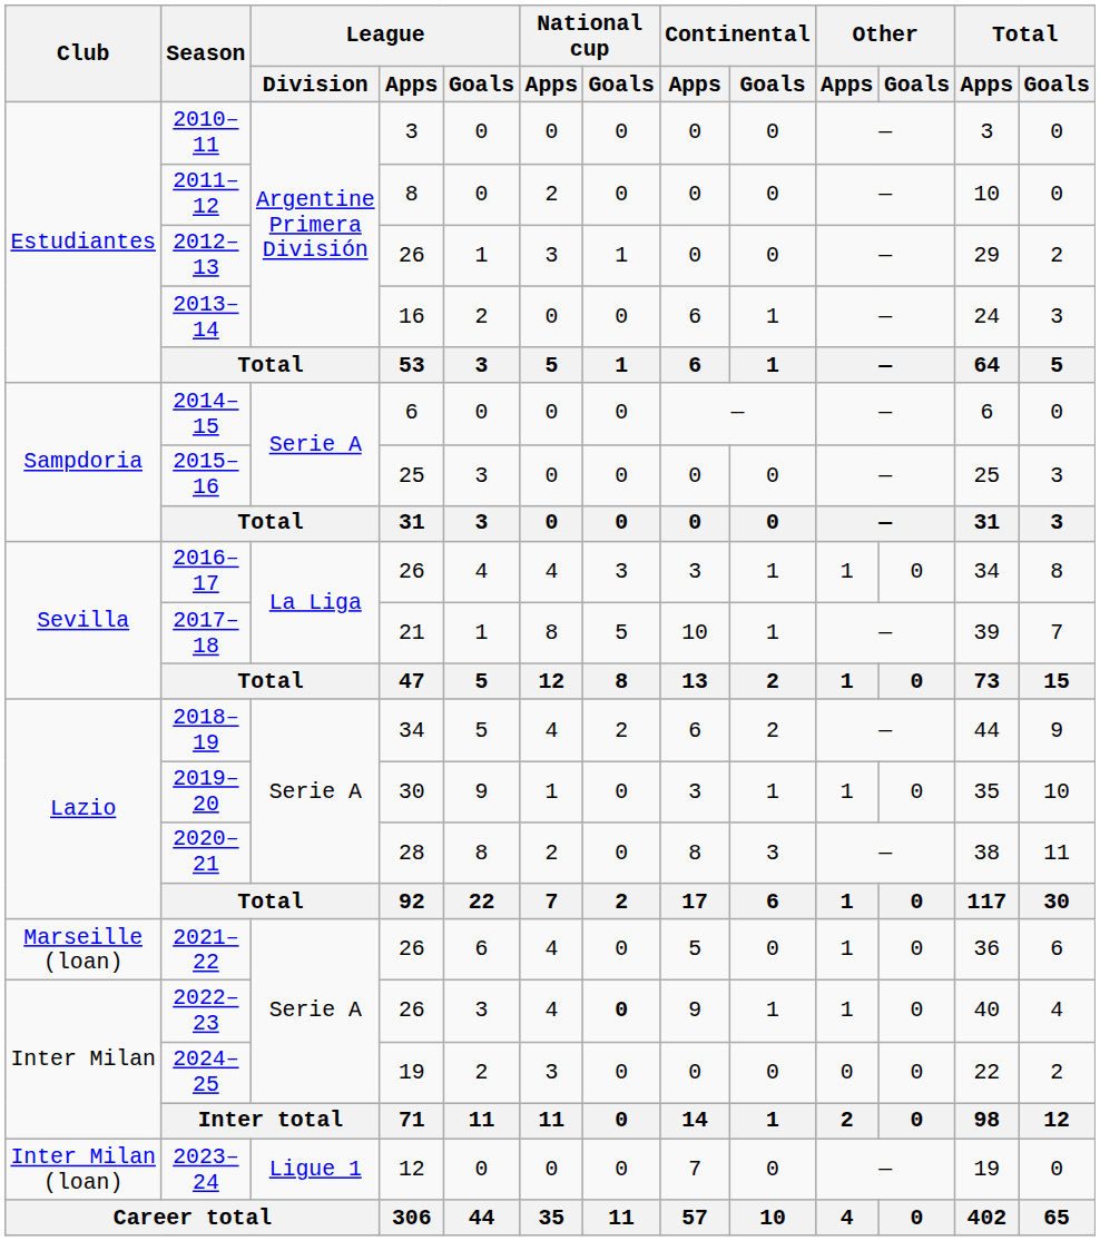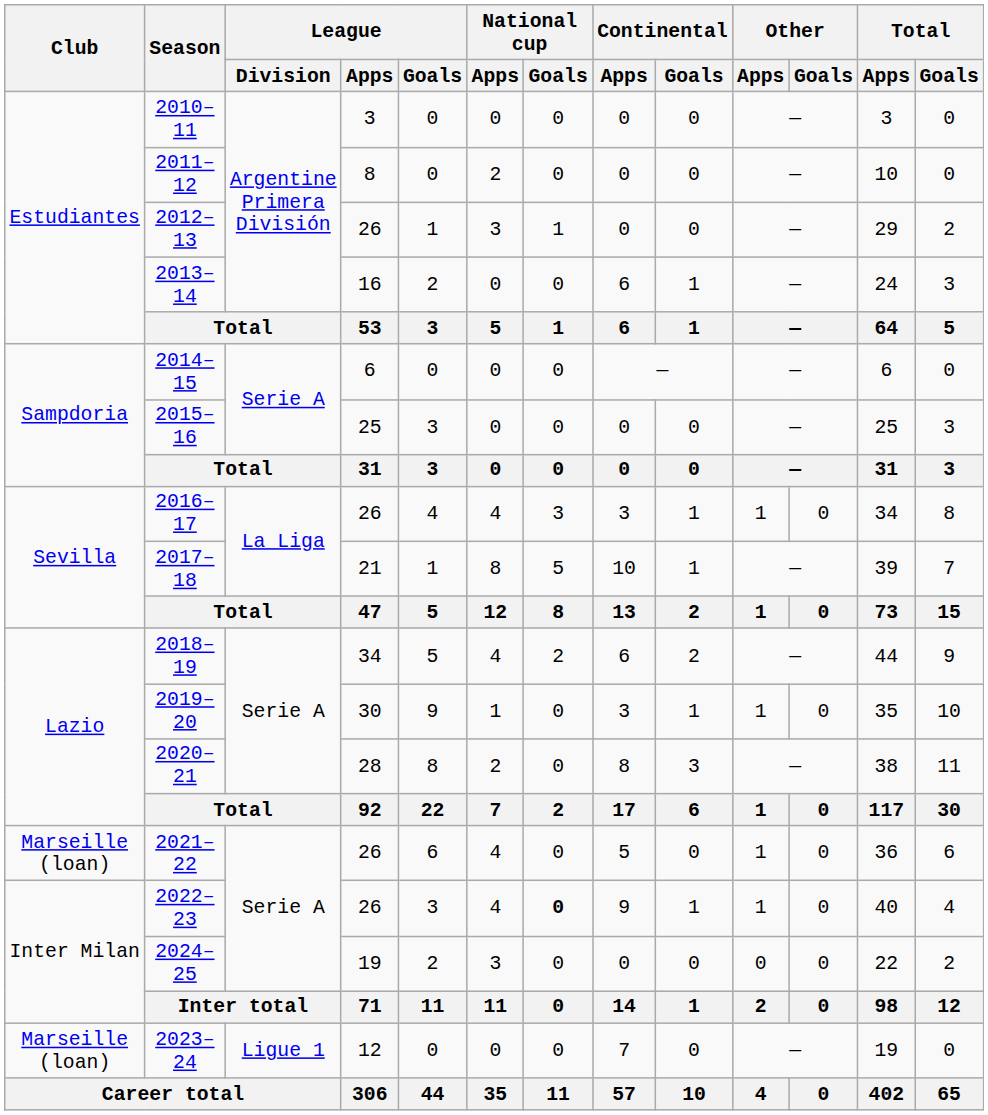 <table class="wikitable" style="text-align:center">
 <tr>
 <th rowspan="2">Club</th>
 <th rowspan="2">Season</th>
 <th colspan="3">League</th>
 <th colspan="2">National cup</th>
 <th colspan="2">Continental</th>
 <th colspan="2">Other</th>
 <th colspan="2">Total</th>
 </tr>
 <tr>
 <th>Division</th>
 <th>Apps</th>
 <th>Goals</th>
 <th>Apps</th>
 <th>Goals</th>
 <th>Apps</th>
 <th>Goals</th>
 <th>Apps</th>
 <th>Goals</th>
 <th>Apps</th>
 <th>Goals</th>
 </tr>
 <tr>
 <td rowspan="5"><a href='#'>Estudiantes</a></td>
 <td><a href='#'>2010–11</a></td>
 <td rowspan="4"><a href='#'>Argentine Primera División</a></td>
 <td>3</td>
 <td>0</td>
 <td>0</td>
 <td>0</td>
 <td>0</td>
 <td>0</td>
 <td colspan="2">—</td>
 <td>3</td>
 <td>0</td>
 </tr>
 <tr>
 <td><a href='#'>2011–12</a></td>
 <td>8</td>
 <td>0</td>
 <td>2</td>
 <td>0</td>
 <td>0</td>
 <td>0</td>
 <td colspan="2">—</td>
 <td>10</td>
 <td>0</td>
 </tr>
 <tr>
 <td><a href='#'>2012–13</a></td>
 <td>26</td>
 <td>1</td>
 <td>3</td>
 <td>1</td>
 <td>0</td>
 <td>0</td>
 <td colspan="2">—</td>
 <td>29</td>
 <td>2</td>
 </tr>
 <tr>
 <td><a href='#'>2013–14</a></td>
 <td>16</td>
 <td>2</td>
 <td>0</td>
 <td>0</td>
 <td>6</td>
 <td>1</td>
 <td colspan="2">—</td>
 <td>24</td>
 <td>3</td>
 </tr>
 <tr>
 <th colspan="2">Total</th>
 <th>53</th>
 <th>3</th>
 <th>5</th>
 <th>1</th>
 <th>6</th>
 <th>1</th>
 <th colspan="2">—</th>
 <th>64</th>
 <th>5</th>
 </tr>
 <tr>
 <td rowspan="3"><a href='#'>Sampdoria</a></td>
 <td><a href='#'>2014–15</a></td>
 <td rowspan="2"><a href='#'>Serie A</a></td>
 <td>6</td>
 <td>0</td>
 <td>0</td>
 <td>0</td>
 <td colspan="2">—</td>
 <td colspan="2">—</td>
 <td>6</td>
 <td>0</td>
 </tr>
 <tr>
 <td><a href='#'>2015–16</a></td>
 <td>25</td>
 <td>3</td>
 <td>0</td>
 <td>0</td>
 <td>0</td>
 <td>0</td>
 <td colspan="2">—</td>
 <td>25</td>
 <td>3</td>
 </tr>
 <tr>
 <th colspan="2">Total</th>
 <th>31</th>
 <th>3</th>
 <th>0</th>
 <th>0</th>
 <th>0</th>
 <th>0</th>
 <th colspan="2">—</th>
 <th>31</th>
 <th>3</th>
 </tr>
 <tr>
 <td rowspan="3"><a href='#'>Sevilla</a></td>
 <td><a href='#'>2016–17</a></td>
 <td rowspan="2"><a href='#'>La Liga</a></td>
 <td>26</td>
 <td>4</td>
 <td>4</td>
 <td>3</td>
 <td>3</td>
 <td>1</td>
 <td>1</td>
 <td>0</td>
 <td>34</td>
 <td>8</td>
 </tr>
 <tr>
 <td><a href='#'>2017–18</a></td>
 <td>21</td>
 <td>1</td>
 <td>8</td>
 <td>5</td>
 <td>10</td>
 <td>1</td>
 <td colspan="2">—</td>
 <td>39</td>
 <td>7</td>
 </tr>
 <tr>
 <th colspan="2">Total</th>
 <th>47</th>
 <th>5</th>
 <th>12</th>
 <th>8</th>
 <th>13</th>
 <th>2</th>
 <th>1</th>
 <th>0</th>
 <th>73</th>
 <th>15</th>
 </tr>
 <tr>
 <td rowspan="4"><a href='#'>Lazio</a></td>
 <td><a href='#'>2018–19</a></td>
 <td rowspan="3">Serie A</td>
 <td>34</td>
 <td>5</td>
 <td>4</td>
 <td>2</td>
 <td>6</td>
 <td>2</td>
 <td colspan="2">—</td>
 <td>44</td>
 <td>9</td>
 </tr>
 <tr>
 <td><a href='#'>2019–20</a></td>
 <td>30</td>
 <td>9</td>
 <td>1</td>
 <td>0</td>
 <td>3</td>
 <td>1</td>
 <td>1</td>
 <td>0</td>
 <td>35</td>
 <td>10</td>
 </tr>
 <tr>
 <td><a href='#'>2020–21</a></td>
 <td>28</td>
 <td>8</td>
 <td>2</td>
 <td>0</td>
 <td>8</td>
 <td>3</td>
 <td colspan="2">—</td>
 <td>38</td>
 <td>11</td>
 </tr>
 <tr>
 <th colspan="2">Total</th>
 <th>92</th>
 <th>22</th>
 <th>7</th>
 <th>2</th>
 <th>17</th>
 <th>6</th>
 <th>1</th>
 <th>0</th>
 <th>117</th>
 <th>30</th>
 </tr>
 <tr>
 <td><a href='#'>Marseille</a> (loan)</td>
 <td><a href='#'>2021–22</a></td>
 <td rowspan="3">Serie A</td>
 <td>26</td>
 <td>6</td>
 <td>4</td>
 <td>0</td>
 <td>5</td>
 <td>0</td>
 <td>1</td>
 <td>0</td>
 <td>36</td>
 <td>6</td>
 </tr>
 <tr>
 <td rowspan="3">Inter Milan</td>
 <td><a href='#'>2022–23</a></td>
 <td>26</td>
 <td>3</td>
 <td>4</td>
 <td><strong>0</strong></td>
 <td>9</td>
 <td>1</td>
 <td>1</td>
 <td>0</td>
 <td>40</td>
 <td>4</td>
 </tr>
 <tr>
 <td><a href='#'>2024–25</a></td>
 <td>19</td>
 <td>2</td>
 <td>3</td>
 <td>0</td>
 <td>0</td>
 <td>0</td>
 <td>0</td>
 <td>0</td>
 <td>22</td>
 <td>2</td>
 </tr>
 <tr>
 <th colspan="2">Inter total</th>
 <th>71</th>
 <th>11</th>
 <th>11</th>
 <th>0</th>
 <th>14</th>
 <th>1</th>
 <th>2</th>
 <th>0</th>
 <th>98</th>
 <th>12</th>
 </tr>
 <tr>
-<td><a href='#'>Inter Milan</a> (loan)</td>
+<td><a href='#'>Marseille</a> (loan)</td>
 <td><a href='#'>2023–24</a></td>
 <td><a href='#'>Ligue 1</a></td>
 <td>12</td>
 <td>0</td>
 <td>0</td>
 <td>0</td>
 <td>7</td>
 <td>0</td>
 <td colspan="2">—</td>
 <td>19</td>
 <td>0</td>
 </tr>
 <tr>
 <th colspan="3">Career total</th>
 <th>306</th>
 <th>44</th>
 <th>35</th>
 <th>11</th>
 <th>57</th>
 <th>10</th>
 <th>4</th>
 <th>0</th>
 <th>402</th>
 <th>65</th>
 </tr>
 </table>
